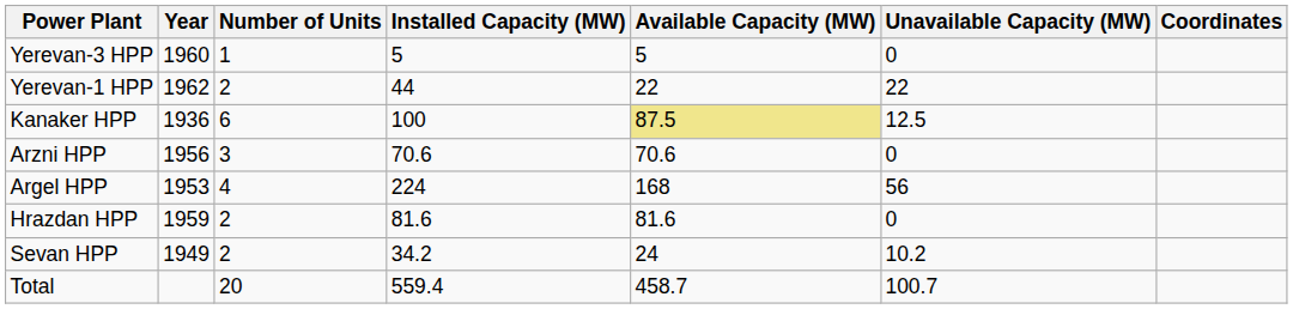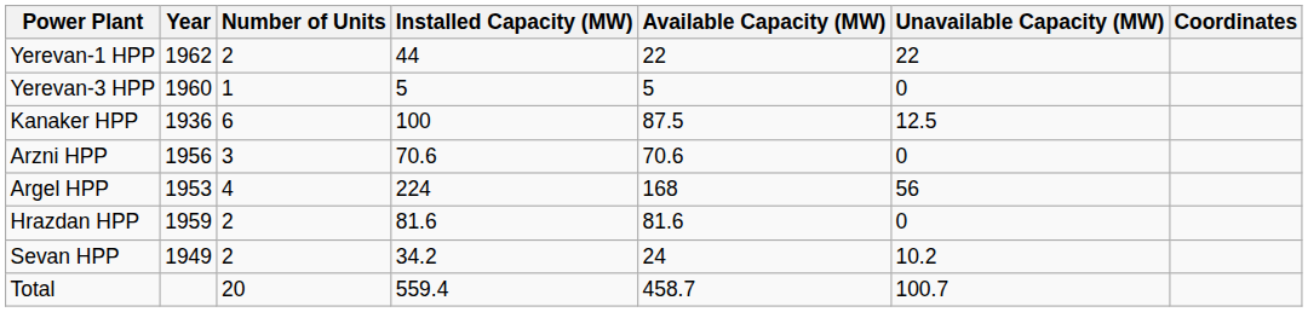 <table class="wikitable">
 <tr>
 <th>Power Plant</th>
 <th>Year</th>
 <th>Number of Units</th>
 <th>Installed Capacity (MW)</th>
 <th>Available Capacity (MW)</th>
 <th>Unavailable Capacity (MW)</th>
 <th>Coordinates</th>
 </tr>
 <tr>
+<td>Yerevan-1 HPP</td>
+<td>1962</td>
+<td>2</td>
+<td>44</td>
+<td>22</td>
+<td>22</td>
+<td></td>
+</tr>
+<tr>
 <td>Yerevan-3 HPP</td>
 <td>1960</td>
 <td>1</td>
 <td>5</td>
 <td>5</td>
 <td>0</td>
 <td></td>
 </tr>
 <tr>
-<td>Yerevan-1 HPP</td>
-<td>1962</td>
-<td>2</td>
-<td>44</td>
-<td>22</td>
-<td>22</td>
-<td></td>
-</tr>
-<tr>
 <td>Kanaker HPP</td>
 <td>1936</td>
 <td>6</td>
 <td>100</td>
-<td style="background: khaki;">87.5</td>
+<td>87.5</td>
 <td>12.5</td>
 <td></td>
 </tr>
 <tr>
 <td>Arzni HPP</td>
 <td>1956</td>
 <td>3</td>
 <td>70.6</td>
 <td>70.6</td>
 <td>0</td>
 <td></td>
 </tr>
 <tr>
 <td>Argel HPP</td>
 <td>1953</td>
 <td>4</td>
 <td>224</td>
 <td>168</td>
 <td>56</td>
 <td></td>
 </tr>
 <tr>
 <td>Hrazdan HPP</td>
 <td>1959</td>
 <td>2</td>
 <td>81.6</td>
 <td>81.6</td>
 <td>0</td>
 <td></td>
 </tr>
 <tr>
 <td>Sevan HPP</td>
 <td>1949</td>
 <td>2</td>
 <td>34.2</td>
 <td>24</td>
 <td>10.2</td>
 <td></td>
 </tr>
 <tr>
 <td>Total</td>
 <td></td>
 <td>20</td>
 <td>559.4</td>
 <td>458.7</td>
 <td>100.7</td>
 <td></td>
 </tr>
 </table>
